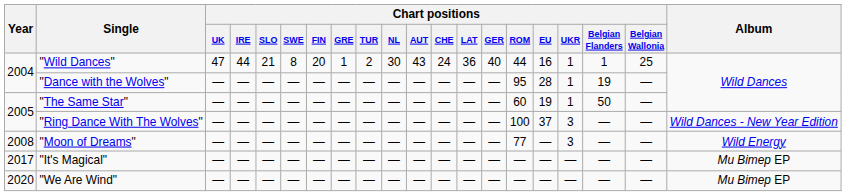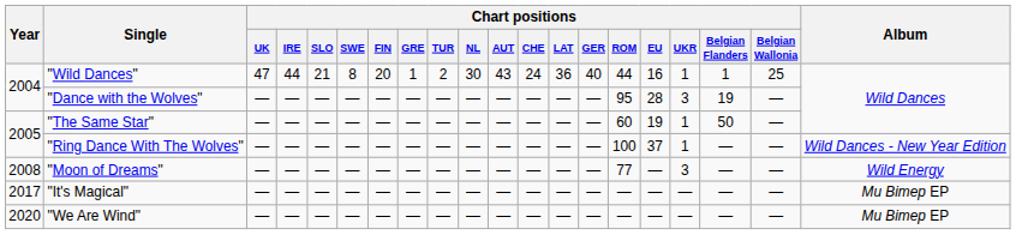 <table class="wikitable" border="1" style="font-size:9pt; text-align:center;">
 <tr>
 <th rowspan="2">Year</th>
 <th rowspan="2">Single</th>
 <th colspan="17">Chart positions</th>
 <th rowspan="2">Album</th>
 </tr>
 <tr style="font-size:90%;">
 <th width=20><small> <a href='#'>UK</a></small></th>
 <th width=20><small> <a href='#'>IRE</a></small></th>
 <th width=20><small> <a href='#'>SLO</a></small></th>
 <th width=20><small> <a href='#'>SWE</a></small></th>
 <th width=20><small> <a href='#'>FIN</a></small></th>
 <th width=20><small> <a href='#'>GRE</a></small></th>
 <th width=20><small> <a href='#'>TUR</a></small></th>
 <th width=20><small> <a href='#'>NL</a></small></th>
 <th width=20><small> <a href='#'>AUT</a></small></th>
 <th width=20><small> <a href='#'>CHE</a></small></th>
 <th width=20><small> <a href='#'>LAT</a></small></th>
 <th width=20><small> <a href='#'>GER</a></small></th>
 <th width=20><small> <a href='#'>ROM</a></small></th>
 <th width=20><small> <a href='#'>EU</a></small></th>
 <th width=20><small> <a href='#'>UKR</a></small></th>
 <th width=20><small> <a href='#'>Belgian Flanders</a></small></th>
 <th width=20><small> <a href='#'>Belgian Wallonia</a></small></th>
 </tr>
 <tr>
 <td rowspan="2">2004</td>
 <td align="left">"<a href='#'>Wild Dances</a>"</td>
 <td align="center">47</td>
 <td align="center">44</td>
 <td align="center">21</td>
 <td align="center">8</td>
 <td align="center">20</td>
 <td align="center">1</td>
 <td align="center">2</td>
 <td align="center">30</td>
 <td align="center">43</td>
 <td align="center">24</td>
 <td align="center">36</td>
 <td align="center">40</td>
 <td align="center">44</td>
 <td align="center">16</td>
 <td align="center">1</td>
 <td align="center">1</td>
 <td align="center">25</td>
 <td rowspan="3"><em><a href='#'>Wild Dances</a></em></td>
 </tr>
 <tr>
 <td align="left">"<a href='#'>Dance with the Wolves</a>"</td>
 <td align="center">—</td>
 <td align="center">—</td>
 <td align="center">—</td>
 <td align="center">—</td>
 <td align="center">—</td>
 <td align="center">—</td>
 <td align="center">—</td>
 <td align="center">—</td>
 <td align="center">—</td>
 <td align="center">—</td>
 <td align="center">—</td>
 <td align="center">—</td>
 <td align="center">95</td>
 <td align="center">28</td>
-<td align="center">1</td>
+<td align="center">3</td>
 <td align="center">19</td>
 <td align="center">—</td>
 </tr>
 <tr>
 <td rowspan="2">2005</td>
 <td align="left">"<a href='#'>The Same Star</a>"</td>
 <td align="center">—</td>
 <td align="center">—</td>
 <td align="center">—</td>
 <td align="center">—</td>
 <td align="center">—</td>
 <td align="center">—</td>
 <td align="center">—</td>
 <td align="center">—</td>
 <td align="center">—</td>
 <td align="center">—</td>
 <td align="center">—</td>
 <td align="center">—</td>
 <td align="center">60</td>
 <td align="center">19</td>
 <td align="center">1</td>
 <td align="center">50</td>
 <td align="center">—</td>
 </tr>
 <tr>
 <td align="left">"<a href='#'>Ring Dance With The Wolves</a>"</td>
 <td align="center">—</td>
 <td align="center">—</td>
 <td align="center">—</td>
 <td align="center">—</td>
 <td align="center">—</td>
 <td align="center">—</td>
 <td align="center">—</td>
 <td align="center">—</td>
 <td align="center">—</td>
 <td align="center">—</td>
 <td align="center">—</td>
 <td align="center">—</td>
 <td align="center">100</td>
 <td align="center">37</td>
-<td align="center">3</td>
+<td align="center">1</td>
 <td align="center">—</td>
 <td align="center">—</td>
 <td rowspan="1"><em><a href='#'>Wild Dances - New Year Edition</a></em></td>
 </tr>
 <tr>
 <td rowspan="1">2008</td>
 <td align="left">"<a href='#'>Moon of Dreams</a>"</td>
 <td align="center">—</td>
 <td align="center">—</td>
 <td align="center">—</td>
 <td align="center">—</td>
 <td align="center">—</td>
 <td align="center">—</td>
 <td align="center">—</td>
 <td align="center">—</td>
 <td align="center">—</td>
 <td align="center">—</td>
 <td align="center">—</td>
 <td align="center">—</td>
 <td align="center">77</td>
 <td align="center">—</td>
 <td align="center">3</td>
 <td align="center">—</td>
 <td align="center">—</td>
 <td rowspan="1"><em><a href='#'>Wild Energy</a></em></td>
 </tr>
 <tr>
 <td rowspan="1">2017</td>
 <td align="left">"It's Magical"</td>
 <td align="center">—</td>
 <td align="center">—</td>
 <td align="center">—</td>
 <td align="center">—</td>
 <td align="center">—</td>
 <td align="center">—</td>
 <td align="center">—</td>
 <td align="center">—</td>
 <td align="center">—</td>
 <td align="center">—</td>
 <td align="center">—</td>
 <td align="center">—</td>
 <td align="center">—</td>
 <td align="center">—</td>
 <td align="center">—</td>
 <td align="center">—</td>
 <td align="center">—</td>
 <td rowspan="1"><em>Ми Вітер</em> EP</td>
 </tr>
 <tr>
 <td rowspan="1">2020</td>
 <td align="left">"We Are Wind"</td>
 <td align="center">—</td>
 <td align="center">—</td>
 <td align="center">—</td>
 <td align="center">—</td>
 <td align="center">—</td>
 <td align="center">—</td>
 <td align="center">—</td>
 <td align="center">—</td>
 <td align="center">—</td>
 <td align="center">—</td>
 <td align="center">—</td>
 <td align="center">—</td>
 <td align="center">—</td>
 <td align="center">—</td>
 <td align="center">—</td>
 <td align="center">—</td>
 <td align="center">—</td>
 <td rowspan="1"><em>Ми Вітер</em> EP</td>
 </tr>
 </table>
